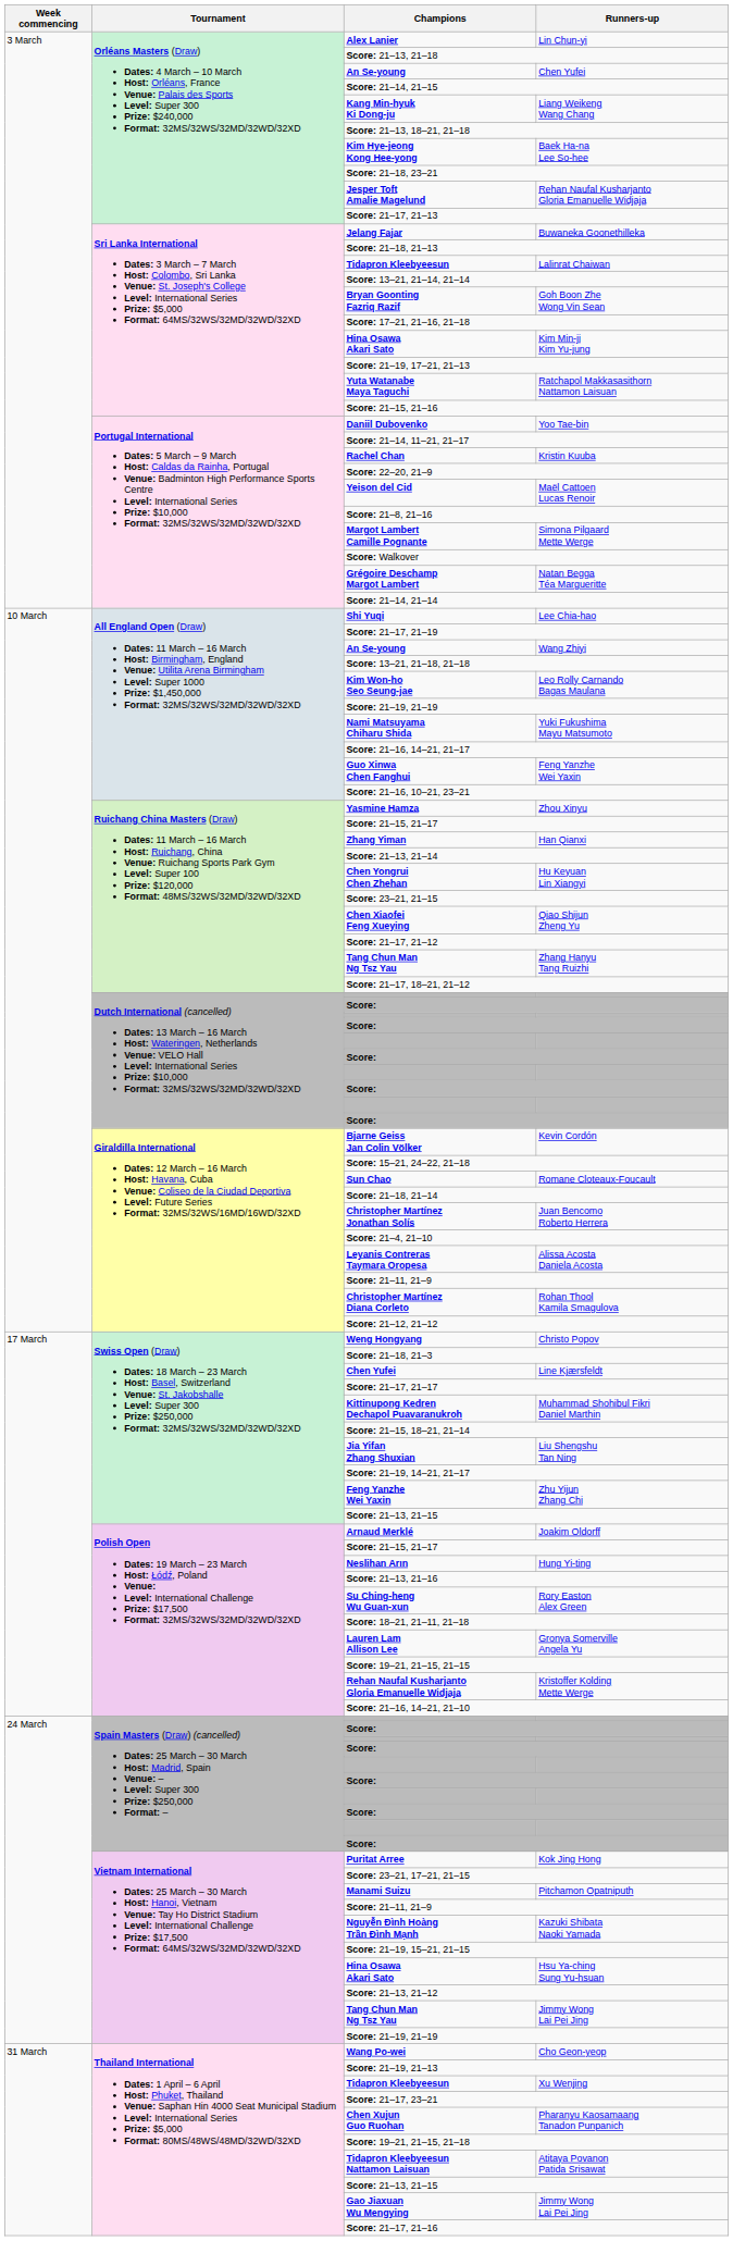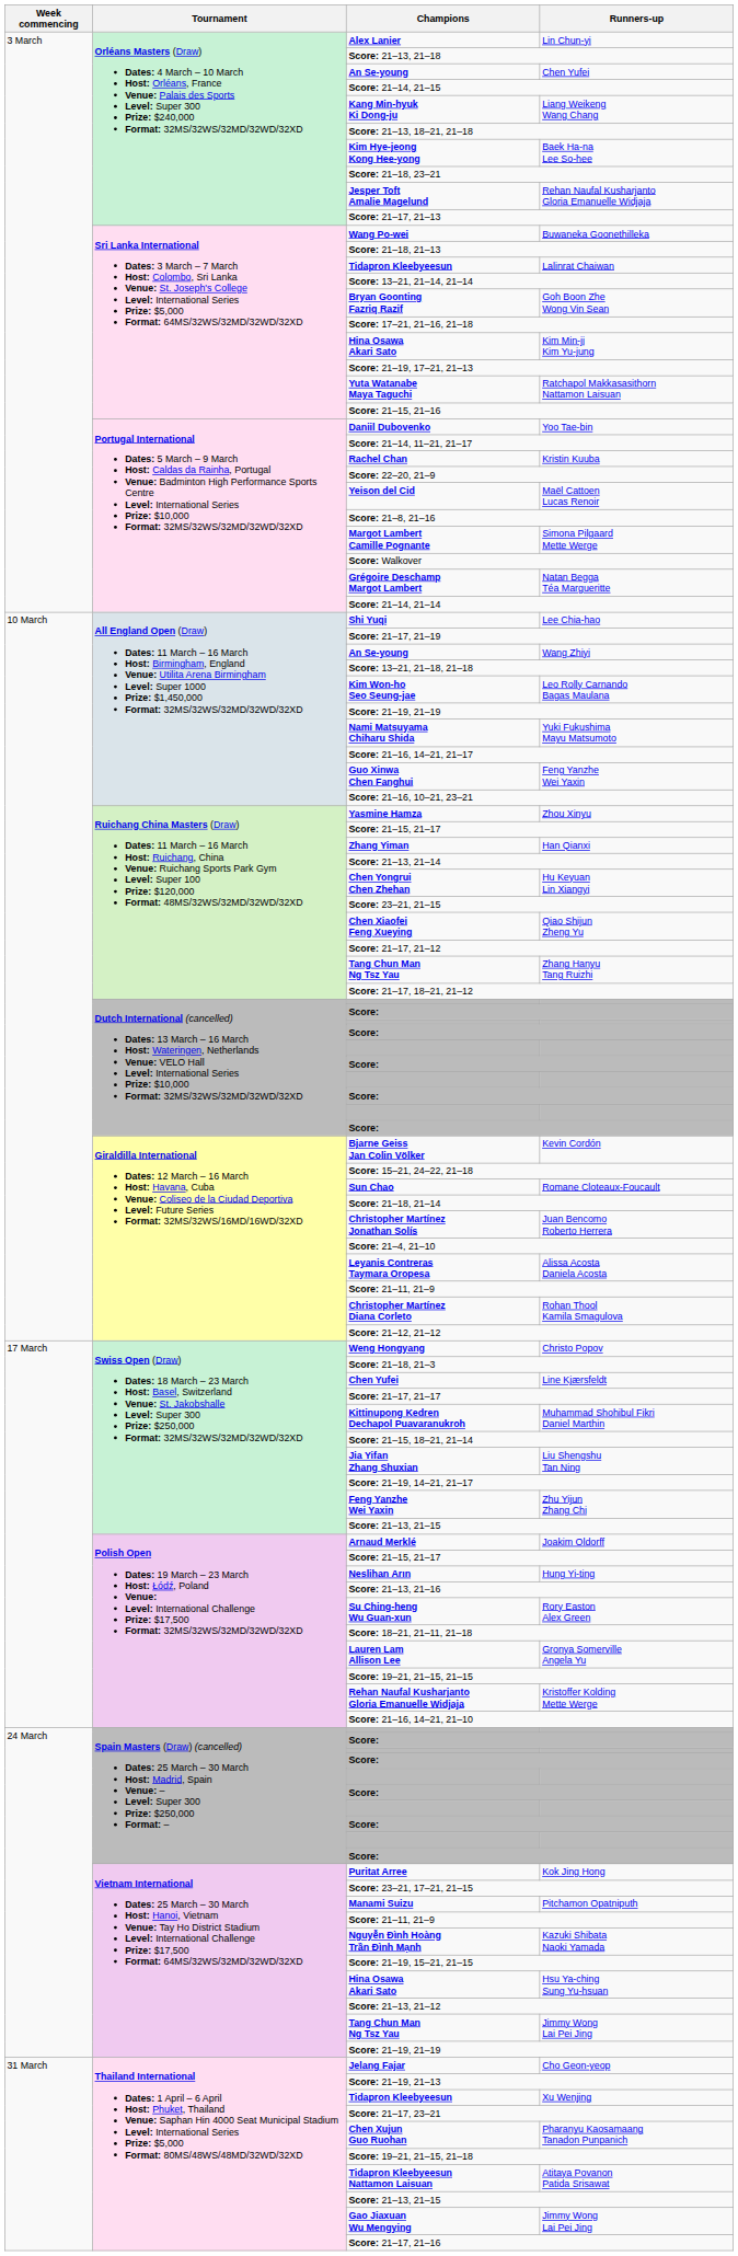 <table class="wikitable" style="font-size:80%">
 <tr>
 <th width="110">Week commencing</th>
 <th width="330">Tournament</th>
 <th width="250">Champions</th>
 <th width="250">Runners-up</th>
 </tr>
 <tr valign="top">
 <td rowspan="30">3 March</td>
 <td bgcolor="#C7F2D5" rowspan="10"><br><strong><a href='#'>Orléans Masters</a></strong> (<a href='#'>Draw</a>)<ul><li><strong>Dates:</strong> 4 March – 10 March</li><li><strong>Host:</strong> <a href='#'>Orléans</a>, France</li><li><strong>Venue:</strong> <a href='#'>Palais des Sports</a></li><li><strong>Level:</strong> Super 300</li><li><strong>Prize:</strong> $240,000</li><li><strong>Format:</strong> 32MS/32WS/32MD/32WD/32XD</li></ul></td>
 <td><strong> <a href='#'>Alex Lanier</a></strong></td>
 <td> <a href='#'>Lin Chun-yi</a></td>
 </tr>
 <tr>
 <td colspan="2"><strong>Score:</strong> 21–13, 21–18</td>
 </tr>
 <tr valign="top">
 <td><strong> <a href='#'>An Se-young</a></strong></td>
 <td> <a href='#'>Chen Yufei</a></td>
 </tr>
 <tr>
 <td colspan="2"><strong>Score:</strong> 21–14, 21–15</td>
 </tr>
 <tr valign="top">
 <td><strong> <a href='#'>Kang Min-hyuk</a><br> <a href='#'>Ki Dong-ju</a></strong></td>
 <td> <a href='#'>Liang Weikeng</a><br> <a href='#'>Wang Chang</a></td>
 </tr>
 <tr>
 <td colspan="2"><strong>Score:</strong> 21–13, 18–21, 21–18</td>
 </tr>
 <tr valign="top">
 <td><strong> <a href='#'>Kim Hye-jeong</a><br> <a href='#'>Kong Hee-yong</a></strong></td>
 <td> <a href='#'>Baek Ha-na</a><br> <a href='#'>Lee So-hee</a></td>
 </tr>
 <tr>
 <td colspan="2"><strong>Score:</strong>  21–18, 23–21</td>
 </tr>
 <tr valign="top">
 <td><strong> <a href='#'>Jesper Toft</a><br> <a href='#'>Amalie Magelund</a></strong></td>
 <td> <a href='#'>Rehan Naufal Kusharjanto</a><br> <a href='#'>Gloria Emanuelle Widjaja</a></td>
 </tr>
 <tr>
 <td colspan="2"><strong>Score:</strong>  21–17, 21–13</td>
 </tr>
 <tr valign="top">
 <td bgcolor="#FFDDF1" rowspan="10"><br><strong><a href='#'>Sri Lanka International</a></strong><ul><li><strong>Dates:</strong> 3 March – 7 March</li><li><strong>Host:</strong> <a href='#'>Colombo</a>, Sri Lanka</li><li><strong>Venue:</strong> <a href='#'>St. Joseph's College</a></li><li><strong>Level:</strong> International Series</li><li><strong>Prize:</strong> $5,000</li><li><strong>Format:</strong> 64MS/32WS/32MD/32WD/32XD</li></ul></td>
-<td><strong> <a href='#'>Jelang Fajar</a></strong></td>
+<td><strong> <a href='#'>Wang Po-wei</a></strong></td>
 <td> <a href='#'>Buwaneka Goonethilleka</a></td>
 </tr>
 <tr>
 <td colspan="2"><strong>Score:</strong> 21–18, 21–13</td>
 </tr>
 <tr valign="top">
 <td><strong> <a href='#'>Tidapron Kleebyeesun</a></strong></td>
 <td> <a href='#'>Lalinrat Chaiwan</a></td>
 </tr>
 <tr>
 <td colspan="2"><strong>Score:</strong> 13–21, 21–14, 21–14</td>
 </tr>
 <tr valign="top">
 <td><strong> <a href='#'>Bryan Goonting</a><br> <a href='#'>Fazriq Razif</a></strong></td>
 <td> <a href='#'>Goh Boon Zhe</a><br> <a href='#'>Wong Vin Sean</a></td>
 </tr>
 <tr>
 <td colspan="2"><strong>Score:</strong> 17–21, 21–16, 21–18</td>
 </tr>
 <tr valign="top">
 <td><strong> <a href='#'>Hina Osawa</a><br> <a href='#'>Akari Sato</a></strong></td>
 <td> <a href='#'>Kim Min-ji</a><br> <a href='#'>Kim Yu-jung</a></td>
 </tr>
 <tr>
 <td colspan="2"><strong>Score:</strong> 21–19, 17–21, 21–13</td>
 </tr>
 <tr valign="top">
 <td><strong> <a href='#'>Yuta Watanabe</a><br> <a href='#'>Maya Taguchi</a></strong></td>
 <td> <a href='#'>Ratchapol Makkasasithorn</a><br> <a href='#'>Nattamon Laisuan</a></td>
 </tr>
 <tr>
 <td colspan="2"><strong>Score:</strong> 21–15, 21–16</td>
 </tr>
 <tr valign="top">
 <td bgcolor="#FFDDF1" rowspan="10"><br><strong><a href='#'>Portugal International</a></strong><ul><li><strong>Dates:</strong> 5 March – 9 March</li><li><strong>Host:</strong> <a href='#'>Caldas da Rainha</a>, Portugal</li><li><strong>Venue:</strong> Badminton High Performance Sports Centre</li><li><strong>Level:</strong> International Series</li><li><strong>Prize:</strong> $10,000</li><li><strong>Format:</strong> 32MS/32WS/32MD/32WD/32XD</li></ul></td>
 <td><strong> <a href='#'>Daniil Dubovenko</a></strong></td>
 <td> <a href='#'>Yoo Tae-bin</a></td>
 </tr>
 <tr>
 <td colspan="2"><strong>Score:</strong> 21–14, 11–21, 21–17</td>
 </tr>
 <tr valign="top">
 <td><strong> <a href='#'>Rachel Chan</a></strong></td>
 <td> <a href='#'>Kristin Kuuba</a></td>
 </tr>
 <tr>
 <td colspan="2"><strong>Score:</strong> 22–20, 21–9</td>
 </tr>
 <tr valign="top">
 <td><strong> <a href='#'>Yeison del Cid</a></strong></td>
 <td> <a href='#'>Maël Cattoen</a><br> <a href='#'>Lucas Renoir</a></td>
 </tr>
 <tr>
 <td colspan="2"><strong>Score:</strong> 21–8, 21–16</td>
 </tr>
 <tr valign="top">
 <td><strong> <a href='#'>Margot Lambert</a><br> <a href='#'>Camille Pognante</a></strong></td>
 <td> <a href='#'>Simona Pilgaard</a><br> <a href='#'>Mette Werge</a></td>
 </tr>
 <tr>
 <td colspan="2"><strong>Score:</strong> Walkover</td>
 </tr>
 <tr valign="top">
 <td><strong> <a href='#'>Grégoire Deschamp</a><br> <a href='#'>Margot Lambert</a></strong></td>
 <td> <a href='#'>Natan Begga</a><br> <a href='#'>Téa Margueritte</a></td>
 </tr>
 <tr>
 <td colspan="2"><strong>Score:</strong> 21–14, 21–14</td>
 </tr>
 <tr valign="top">
 <td rowspan="40">10 March</td>
 <td bgcolor="#DAE4EA" rowspan="10"><br><strong><a href='#'>All England Open</a></strong> (<a href='#'>Draw</a>)<ul><li><strong>Dates:</strong> 11 March – 16 March</li><li><strong>Host:</strong> <a href='#'>Birmingham</a>, England</li><li><strong>Venue:</strong> <a href='#'>Utilita Arena Birmingham</a></li><li><strong>Level:</strong> Super 1000</li><li><strong>Prize:</strong> $1,450,000</li><li><strong>Format:</strong> 32MS/32WS/32MD/32WD/32XD</li></ul></td>
 <td><strong> <a href='#'>Shi Yuqi</a></strong></td>
 <td> <a href='#'>Lee Chia-hao</a></td>
 </tr>
 <tr>
 <td colspan="2"><strong>Score:</strong> 21–17, 21–19</td>
 </tr>
 <tr valign="top">
 <td><strong> <a href='#'>An Se-young</a></strong></td>
 <td> <a href='#'>Wang Zhiyi</a></td>
 </tr>
 <tr>
 <td colspan="2"><strong>Score:</strong> 13–21, 21–18, 21–18</td>
 </tr>
 <tr valign="top">
 <td><strong> <a href='#'>Kim Won-ho</a><br> <a href='#'>Seo Seung-jae</a></strong></td>
 <td> <a href='#'>Leo Rolly Carnando</a><br> <a href='#'>Bagas Maulana</a></td>
 </tr>
 <tr>
 <td colspan="2"><strong>Score:</strong> 21–19, 21–19</td>
 </tr>
 <tr valign="top">
 <td><strong> <a href='#'>Nami Matsuyama</a><br> <a href='#'>Chiharu Shida</a></strong></td>
 <td> <a href='#'>Yuki Fukushima</a><br> <a href='#'>Mayu Matsumoto</a></td>
 </tr>
 <tr>
 <td colspan="2"><strong>Score:</strong> 21–16, 14–21, 21–17</td>
 </tr>
 <tr valign="top">
 <td><strong> <a href='#'>Guo Xinwa</a><br> <a href='#'>Chen Fanghui</a></strong></td>
 <td> <a href='#'>Feng Yanzhe</a><br> <a href='#'>Wei Yaxin</a></td>
 </tr>
 <tr>
 <td colspan="2"><strong>Score:</strong> 21–16, 10–21, 23–21</td>
 </tr>
 <tr valign="top">
 <td bgcolor="#D4F1C5" rowspan="10"><br><strong><a href='#'>Ruichang China Masters</a></strong> (<a href='#'>Draw</a>)<ul><li><strong>Dates:</strong> 11 March – 16 March</li><li><strong>Host:</strong> <a href='#'>Ruichang</a>, China</li><li><strong>Venue:</strong> Ruichang Sports Park Gym</li><li><strong>Level:</strong> Super 100</li><li><strong>Prize:</strong> $120,000</li><li><strong>Format:</strong> 48MS/32WS/32MD/32WD/32XD</li></ul></td>
 <td><strong> <a href='#'>Yasmine Hamza</a></strong></td>
 <td> <a href='#'>Zhou Xinyu</a></td>
 </tr>
 <tr>
 <td colspan="2"><strong>Score:</strong> 21–15, 21–17</td>
 </tr>
 <tr valign="top">
 <td><strong> <a href='#'>Zhang Yiman</a></strong></td>
 <td> <a href='#'>Han Qianxi</a></td>
 </tr>
 <tr>
 <td colspan="2"><strong>Score:</strong> 21–13, 21–14</td>
 </tr>
 <tr valign="top">
 <td><strong> <a href='#'>Chen Yongrui</a><br> <a href='#'>Chen Zhehan</a></strong></td>
 <td> <a href='#'>Hu Keyuan</a><br> <a href='#'>Lin Xiangyi</a></td>
 </tr>
 <tr>
 <td colspan="2"><strong>Score:</strong> 23–21, 21–15</td>
 </tr>
 <tr valign="top">
 <td><strong> <a href='#'>Chen Xiaofei</a><br> <a href='#'>Feng Xueying</a></strong></td>
 <td> <a href='#'>Qiao Shijun</a><br> <a href='#'>Zheng Yu</a></td>
 </tr>
 <tr>
 <td colspan="2"><strong>Score:</strong> 21–17, 21–12</td>
 </tr>
 <tr valign="top">
 <td><strong> <a href='#'>Tang Chun Man</a><br> <a href='#'>Ng Tsz Yau</a></strong></td>
 <td> <a href='#'>Zhang Hanyu</a><br> <a href='#'>Tang Ruizhi</a></td>
 </tr>
 <tr>
 <td colspan="2"><strong>Score:</strong> 21–17, 18–21, 21–12</td>
 </tr>
 <tr valign="top">
 <td bgcolor="#BBBBBB" rowspan="10"><br><strong><a href='#'>Dutch International</a></strong> <em>(cancelled)</em><ul><li><strong>Dates:</strong> 13 March – 16 March</li><li><strong>Host:</strong> <a href='#'>Wateringen</a>, Netherlands</li><li><strong>Venue:</strong> VELO Hall</li><li><strong>Level:</strong> International Series</li><li><strong>Prize:</strong> $10,000</li><li><strong>Format:</strong> 32MS/32WS/32MD/32WD/32XD</li></ul></td>
 <td bgcolor="#BBBBBB"><strong> </strong></td>
 <td bgcolor="#BBBBBB"></td>
 </tr>
 <tr bgcolor="#BBBBBB">
 <td colspan="2"><strong>Score:</strong></td>
 </tr>
 <tr valign="top" bgcolor="#BBBBBB">
 <td><strong> </strong></td>
 <td></td>
 </tr>
 <tr bgcolor="#BBBBBB">
 <td colspan="2"><strong>Score:</strong></td>
 </tr>
 <tr valign="top" bgcolor="#BBBBBB">
 <td><strong> <br> </strong></td>
 <td> <br></td>
 </tr>
 <tr bgcolor="#BBBBBB">
 <td colspan="2"><strong>Score:</strong></td>
 </tr>
 <tr valign="top" bgcolor="#BBBBBB">
 <td><strong> <br> </strong></td>
 <td> <br></td>
 </tr>
 <tr bgcolor="#BBBBBB">
 <td colspan="2"><strong>Score:</strong></td>
 </tr>
 <tr valign="top" bgcolor="#BBBBBB">
 <td><strong> <br> </strong></td>
 <td> <br></td>
 </tr>
 <tr bgcolor="#BBBBBB">
 <td colspan="2"><strong>Score:</strong></td>
 </tr>
 <tr valign="top">
 <td bgcolor="#FFFFA8" rowspan="10"><br><strong><a href='#'>Giraldilla International</a></strong><ul><li><strong>Dates:</strong> 12 March – 16 March</li><li><strong>Host:</strong> <a href='#'>Havana</a>, Cuba</li><li><strong>Venue:</strong> <a href='#'>Coliseo de la Ciudad Deportiva</a></li><li><strong>Level:</strong> Future Series</li><li><strong>Format:</strong> 32MS/32WS/16MD/16WD/32XD</li></ul></td>
 <td><strong> <a href='#'>Bjarne Geiss</a><br> <a href='#'>Jan Colin Völker</a></strong></td>
 <td> <a href='#'>Kevin Cordón</a></td>
 </tr>
 <tr>
 <td colspan="2"><strong>Score:</strong> 15–21, 24–22, 21–18</td>
 </tr>
 <tr valign="top">
 <td><strong> <a href='#'>Sun Chao</a></strong></td>
 <td> <a href='#'>Romane Cloteaux-Foucault</a></td>
 </tr>
 <tr>
 <td colspan="2"><strong>Score:</strong> 21–18, 21–14</td>
 </tr>
 <tr valign="top">
 <td><strong> <a href='#'>Christopher Martínez</a><br> <a href='#'>Jonathan Solís</a></strong></td>
 <td> <a href='#'>Juan Bencomo</a><br> <a href='#'>Roberto Herrera</a></td>
 </tr>
 <tr>
 <td colspan="2"><strong>Score:</strong> 21–4, 21–10</td>
 </tr>
 <tr valign="top">
 <td><strong> <a href='#'>Leyanis Contreras</a><br> <a href='#'>Taymara Oropesa</a></strong></td>
 <td> <a href='#'>Alissa Acosta</a><br> <a href='#'>Daniela Acosta</a></td>
 </tr>
 <tr>
 <td colspan="2"><strong>Score:</strong> 21–11, 21–9</td>
 </tr>
 <tr valign="top">
 <td><strong> <a href='#'>Christopher Martínez</a><br> <a href='#'>Diana Corleto</a></strong></td>
 <td> <a href='#'>Rohan Thool</a><br> <a href='#'>Kamila Smagulova</a></td>
 </tr>
 <tr>
 <td colspan="2"><strong>Score:</strong> 21–12, 21–12</td>
 </tr>
 <tr valign="top">
 <td rowspan="20">17 March</td>
 <td bgcolor="#C7F2D5" rowspan="10"><br><strong><a href='#'>Swiss Open</a></strong> (<a href='#'>Draw</a>)<ul><li><strong>Dates:</strong> 18 March – 23 March</li><li><strong>Host:</strong> <a href='#'>Basel</a>, Switzerland</li><li><strong>Venue:</strong> <a href='#'>St. Jakobshalle</a></li><li><strong>Level:</strong> Super 300</li><li><strong>Prize:</strong> $250,000</li><li><strong>Format:</strong> 32MS/32WS/32MD/32WD/32XD</li></ul></td>
 <td><strong> <a href='#'>Weng Hongyang</a></strong></td>
 <td> <a href='#'>Christo Popov</a></td>
 </tr>
 <tr>
 <td colspan="2"><strong>Score:</strong> 21–18, 21–3</td>
 </tr>
 <tr valign="top">
 <td><strong> <a href='#'>Chen Yufei</a></strong></td>
 <td> <a href='#'>Line Kjærsfeldt</a></td>
 </tr>
 <tr>
 <td colspan="2"><strong>Score:</strong> 21–17, 21–17</td>
 </tr>
 <tr valign="top">
 <td><strong> <a href='#'>Kittinupong Kedren</a><br> <a href='#'>Dechapol Puavaranukroh</a></strong></td>
 <td> <a href='#'>Muhammad Shohibul Fikri</a><br> <a href='#'>Daniel Marthin</a></td>
 </tr>
 <tr>
 <td colspan="2"><strong>Score:</strong> 21–15, 18–21, 21–14</td>
 </tr>
 <tr valign="top">
 <td><strong> <a href='#'>Jia Yifan</a><br> <a href='#'>Zhang Shuxian</a></strong></td>
 <td> <a href='#'>Liu Shengshu</a><br> <a href='#'>Tan Ning</a></td>
 </tr>
 <tr>
 <td colspan="2"><strong>Score:</strong> 21–19, 14–21, 21–17</td>
 </tr>
 <tr valign="top">
 <td><strong> <a href='#'>Feng Yanzhe</a><br> <a href='#'>Wei Yaxin</a></strong></td>
 <td> <a href='#'>Zhu Yijun</a><br> <a href='#'>Zhang Chi</a></td>
 </tr>
 <tr>
 <td colspan="2"><strong>Score:</strong> 21–13, 21–15</td>
 </tr>
 <tr valign="top">
 <td bgcolor="#F0CAF0" rowspan="10"><br><strong><a href='#'>Polish Open</a></strong><ul><li><strong>Dates:</strong> 19 March – 23 March</li><li><strong>Host:</strong> <a href='#'>Łódź</a>, Poland</li><li><strong>Venue:</strong> </li><li><strong>Level:</strong> International Challenge</li><li><strong>Prize:</strong> $17,500</li><li><strong>Format:</strong> 32MS/32WS/32MD/32WD/32XD</li></ul></td>
 <td><strong> <a href='#'>Arnaud Merklé</a></strong></td>
 <td> <a href='#'>Joakim Oldorff</a></td>
 </tr>
 <tr>
 <td colspan="2"><strong>Score:</strong> 21–15, 21–17</td>
 </tr>
 <tr valign="top">
 <td><strong> <a href='#'>Neslihan Arın</a></strong></td>
 <td> <a href='#'>Hung Yi-ting</a></td>
 </tr>
 <tr>
 <td colspan="2"><strong>Score:</strong> 21–13, 21–16</td>
 </tr>
 <tr valign="top">
 <td><strong> <a href='#'>Su Ching-heng</a><br> <a href='#'>Wu Guan-xun</a></strong></td>
 <td> <a href='#'>Rory Easton</a><br> <a href='#'>Alex Green</a></td>
 </tr>
 <tr>
 <td colspan="2"><strong>Score:</strong> 18–21, 21–11, 21–18</td>
 </tr>
 <tr valign="top">
 <td><strong> <a href='#'>Lauren Lam</a><br> <a href='#'>Allison Lee</a></strong></td>
 <td> <a href='#'>Gronya Somerville</a><br> <a href='#'>Angela Yu</a></td>
 </tr>
 <tr>
 <td colspan="2"><strong>Score:</strong> 19–21, 21–15, 21–15</td>
 </tr>
 <tr valign="top">
 <td><strong> <a href='#'>Rehan Naufal Kusharjanto</a><br> <a href='#'>Gloria Emanuelle Widjaja</a></strong></td>
 <td> <a href='#'>Kristoffer Kolding</a><br> <a href='#'>Mette Werge</a></td>
 </tr>
 <tr>
 <td colspan="2"><strong>Score:</strong> 21–16, 14–21, 21–10</td>
 </tr>
 <tr valign="top">
 <td rowspan="20">24 March</td>
 <td bgcolor="#BBBBBB" rowspan="10"><br><strong><a href='#'>Spain Masters</a></strong> (<a href='#'>Draw</a>) <em>(cancelled)</em><ul><li><strong>Dates:</strong> 25 March – 30 March</li><li><strong>Host:</strong> <a href='#'>Madrid</a>, Spain</li><li><strong>Venue:</strong> –</li><li><strong>Level:</strong> Super 300</li><li><strong>Prize:</strong> $250,000</li><li><strong>Format:</strong> –</li></ul></td>
 <td bgcolor="#BBBBBB"><strong> </strong></td>
 <td bgcolor="#BBBBBB"></td>
 </tr>
 <tr bgcolor="#BBBBBB">
 <td colspan="2"><strong>Score:</strong></td>
 </tr>
 <tr valign="top" bgcolor="#BBBBBB">
 <td><strong> </strong></td>
 <td></td>
 </tr>
 <tr bgcolor="#BBBBBB">
 <td colspan="2"><strong>Score:</strong></td>
 </tr>
 <tr valign="top" bgcolor="#BBBBBB">
 <td><strong> <br> </strong></td>
 <td> <br></td>
 </tr>
 <tr bgcolor="#BBBBBB">
 <td colspan="2"><strong>Score:</strong></td>
 </tr>
 <tr valign="top" bgcolor="#BBBBBB">
 <td><strong> <br> </strong></td>
 <td> <br></td>
 </tr>
 <tr bgcolor="#BBBBBB">
 <td colspan="2"><strong>Score:</strong></td>
 </tr>
 <tr valign="top" bgcolor="#BBBBBB">
 <td><strong> <br> </strong></td>
 <td> <br></td>
 </tr>
 <tr bgcolor="#BBBBBB">
 <td colspan="2"><strong>Score:</strong></td>
 </tr>
 <tr valign="top">
 <td bgcolor="#F0CAF0" rowspan="10"><br><strong><a href='#'>Vietnam International</a></strong><ul><li><strong>Dates:</strong> 25 March – 30 March</li><li><strong>Host:</strong> <a href='#'>Hanoi</a>, Vietnam</li><li><strong>Venue:</strong> Tay Ho District Stadium</li><li><strong>Level:</strong> International Challenge</li><li><strong>Prize:</strong> $17,500</li><li><strong>Format:</strong> 64MS/32WS/32MD/32WD/32XD</li></ul></td>
 <td><strong> <a href='#'>Puritat Arree</a></strong></td>
 <td> <a href='#'>Kok Jing Hong</a></td>
 </tr>
 <tr>
 <td colspan="2"><strong>Score:</strong> 23–21, 17–21, 21–15</td>
 </tr>
 <tr valign="top">
 <td><strong> <a href='#'>Manami Suizu</a></strong></td>
 <td> <a href='#'>Pitchamon Opatniputh</a></td>
 </tr>
 <tr>
 <td colspan="2"><strong>Score:</strong> 21–11, 21–9</td>
 </tr>
 <tr valign="top">
 <td><strong> <a href='#'>Nguyễn Đình Hoàng</a> <br> <a href='#'>Trần Đình Mạnh</a></strong></td>
 <td> <a href='#'>Kazuki Shibata</a><br> <a href='#'>Naoki Yamada</a></td>
 </tr>
 <tr>
 <td colspan="2"><strong>Score:</strong> 21–19, 15–21, 21–15</td>
 </tr>
 <tr valign="top">
 <td><strong> <a href='#'>Hina Osawa</a><br> <a href='#'>Akari Sato</a></strong></td>
 <td> <a href='#'>Hsu Ya-ching</a><br> <a href='#'>Sung Yu-hsuan</a></td>
 </tr>
 <tr>
 <td colspan="2"><strong>Score:</strong> 21–13, 21–12</td>
 </tr>
 <tr valign="top">
 <td><strong> <a href='#'>Tang Chun Man</a><br> <a href='#'>Ng Tsz Yau</a></strong></td>
 <td> <a href='#'>Jimmy Wong</a><br> <a href='#'>Lai Pei Jing</a></td>
 </tr>
 <tr>
 <td colspan="2"><strong>Score:</strong>  21–19, 21–19</td>
 </tr>
 <tr valign="top">
 <td rowspan="10">31 March</td>
 <td bgcolor="#FFDDF1" rowspan="10"><br><strong><a href='#'>Thailand International</a></strong><ul><li><strong>Dates:</strong> 1 April – 6 April</li><li><strong>Host:</strong> <a href='#'>Phuket</a>, Thailand</li><li><strong>Venue:</strong> Saphan Hin 4000 Seat Municipal Stadium</li><li><strong>Level:</strong> International Series</li><li><strong>Prize:</strong> $5,000</li><li><strong>Format:</strong> 80MS/48WS/48MD/32WD/32XD</li></ul></td>
-<td><strong> <a href='#'>Wang Po-wei</a></strong></td>
+<td><strong> <a href='#'>Jelang Fajar</a></strong></td>
 <td> <a href='#'>Cho Geon-yeop</a></td>
 </tr>
 <tr>
 <td colspan="2"><strong>Score:</strong> 21–19, 21–13</td>
 </tr>
 <tr valign="top">
 <td><strong> <a href='#'>Tidapron Kleebyeesun</a></strong></td>
 <td> <a href='#'>Xu Wenjing</a></td>
 </tr>
 <tr>
 <td colspan="2"><strong>Score:</strong> 21–17, 23–21</td>
 </tr>
 <tr valign="top">
 <td><strong> <a href='#'>Chen Xujun</a><br> <a href='#'>Guo Ruohan</a></strong></td>
 <td> <a href='#'>Pharanyu Kaosamaang</a><br> <a href='#'>Tanadon Punpanich</a></td>
 </tr>
 <tr>
 <td colspan="2"><strong>Score:</strong> 19–21, 21–15, 21–18</td>
 </tr>
 <tr valign="top">
 <td><strong> <a href='#'>Tidapron Kleebyeesun</a><br> <a href='#'>Nattamon Laisuan</a></strong></td>
 <td> <a href='#'>Atitaya Povanon</a><br> <a href='#'>Patida Srisawat</a></td>
 </tr>
 <tr>
 <td colspan="2"><strong>Score:</strong> 21–13, 21–15</td>
 </tr>
 <tr valign="top">
 <td><strong> <a href='#'>Gao Jiaxuan</a><br> <a href='#'>Wu Mengying</a></strong></td>
 <td> <a href='#'>Jimmy Wong</a><br> <a href='#'>Lai Pei Jing</a></td>
 </tr>
 <tr>
 <td colspan="2"><strong>Score:</strong> 21–17, 21–16</td>
 </tr>
 </table>
